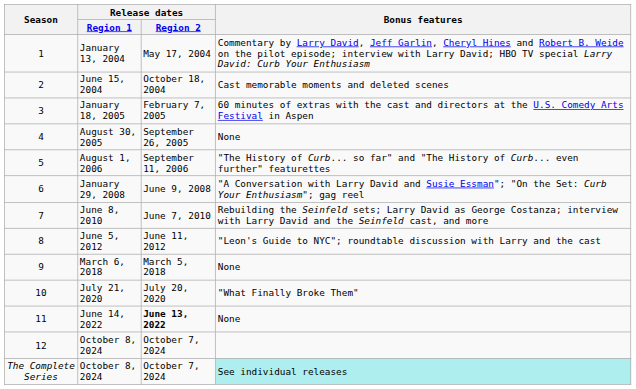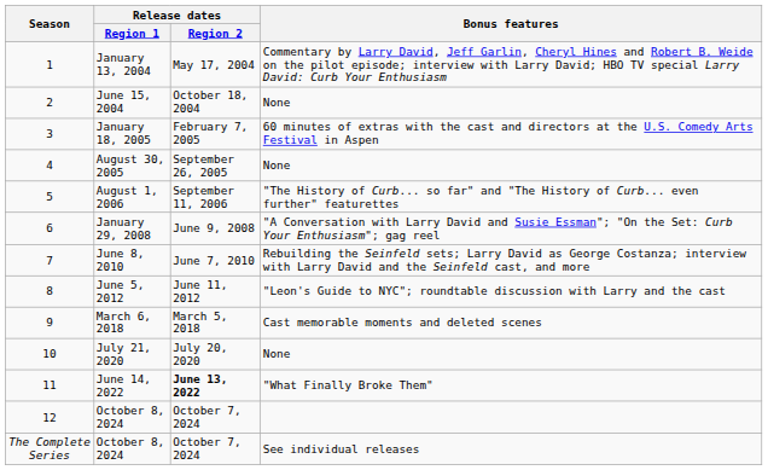 <table class="wikitable">
 <tr>
 <th scope="col" rowspan="2">Season</th>
 <th scope="col" colspan="2">Release dates</th>
 <th scope="col"  rowspan="2">Bonus features</th>
 </tr>
 <tr>
 <th scope="col"><a href='#'>Region 1</a></th>
 <th scope="col"><a href='#'>Region 2</a></th>
 </tr>
 <tr>
 <td scope="row" style="text-align:center;">1</td>
 <td>January 13, 2004</td>
 <td>May 17, 2004</td>
 <td>Commentary by <a href='#'>Larry David</a>, <a href='#'>Jeff Garlin</a>, <a href='#'>Cheryl Hines</a> and <a href='#'>Robert B. Weide</a> on the pilot episode; interview with Larry David; HBO TV special <em>Larry David: Curb Your Enthusiasm</em></td>
 </tr>
 <tr>
 <td scope="row" style="text-align:center;">2</td>
 <td>June 15, 2004</td>
 <td>October 18, 2004</td>
-<td>Cast memorable moments and deleted scenes</td>
+<td>None</td>
 </tr>
 <tr>
 <td scope="row" style="text-align:center;">3</td>
 <td>January 18, 2005</td>
 <td>February 7, 2005</td>
 <td>60 minutes of extras with the cast and directors at the <a href='#'>U.S. Comedy Arts Festival</a> in Aspen</td>
 </tr>
 <tr>
 <td scope="row" style="text-align:center;">4</td>
 <td>August 30, 2005</td>
 <td>September 26, 2005</td>
 <td>None</td>
 </tr>
 <tr>
 <td scope="row" style="text-align:center;">5</td>
 <td>August 1, 2006</td>
 <td>September 11, 2006</td>
 <td>"The History of <em>Curb</em>... so far" and "The History of <em>Curb</em>... even further" featurettes</td>
 </tr>
 <tr>
 <td scope="row" style="text-align:center;">6</td>
 <td>January 29, 2008</td>
 <td>June 9, 2008</td>
 <td>"A Conversation with Larry David and <a href='#'>Susie Essman</a>"; "On the Set: <em>Curb Your Enthusiasm</em>"; gag reel</td>
 </tr>
 <tr>
 <td scope="row" style="text-align:center;">7</td>
 <td>June 8, 2010</td>
 <td>June 7, 2010</td>
 <td>Rebuilding the <em>Seinfeld</em> sets; Larry David as George Costanza; interview with Larry David and the <em>Seinfeld</em> cast, and more</td>
 </tr>
 <tr>
 <td scope="row" style="text-align:center;">8</td>
 <td>June 5, 2012</td>
 <td>June 11, 2012</td>
 <td>"Leon's Guide to NYC"; roundtable discussion with Larry and the cast</td>
 </tr>
 <tr>
 <td scope="row" style="text-align:center;">9</td>
 <td>March 6, 2018</td>
 <td>March 5, 2018</td>
-<td>None</td>
+<td>Cast memorable moments and deleted scenes</td>
 </tr>
 <tr>
 <td scope="row" style="text-align:center;">10</td>
 <td>July 21, 2020</td>
 <td>July 20, 2020</td>
-<td>"What Finally Broke Them"</td>
+<td>None</td>
 </tr>
 <tr>
 <td scope="row" style="text-align:center;">11</td>
 <td>June 14, 2022</td>
 <td><strong>June 13, 2022</strong></td>
-<td>None</td>
+<td>"What Finally Broke Them"</td>
 </tr>
 <tr>
 <td scope="row" style="text-align:center;">12</td>
 <td>October 8, 2024</td>
 <td>October 7, 2024</td>
 <td></td>
 </tr>
 <tr>
 <td scope="row" style="text-align:center;"><em>The Complete Series</em></td>
 <td>October 8, 2024</td>
 <td>October 7, 2024</td>
-<td style="background: paleturquoise;">See individual releases</td>
+<td>See individual releases</td>
 </tr>
 </table>
